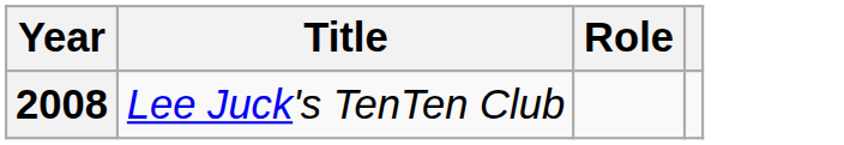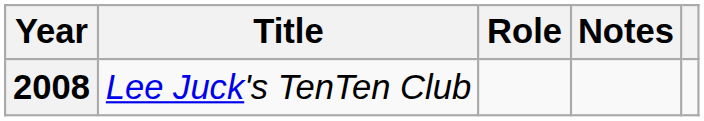 <table class="wikitable plainrowheaders sortable">
 <tr>
 <th scope="col">Year</th>
 <th scope="col">Title</th>
 <th scope="col">Role</th>
+<th scope="col" class="unsortable">Notes</th>
 <th scope="col" class="unsortable"></th>
 </tr>
 <tr>
 <th scope="row">2008</th>
 <td><em><a href='#'>Lee Juck</a>'s TenTen Club</em></td>
 <td></td>
 <td></td>
+<td></td>
 </tr>
 </table>
